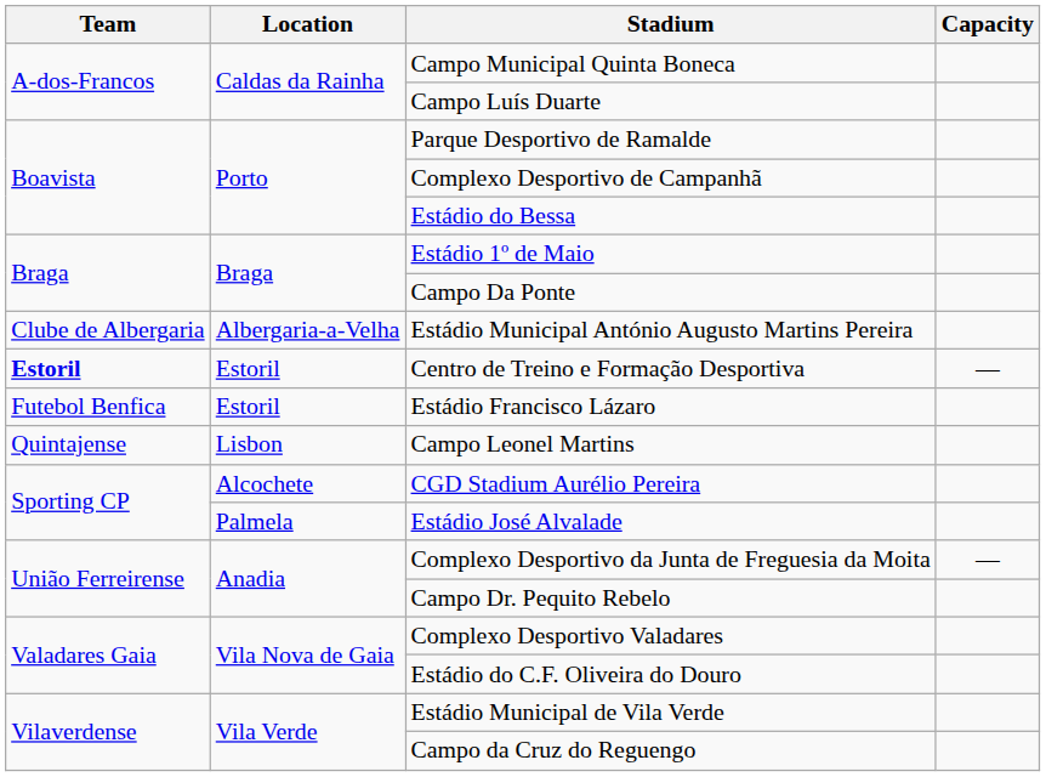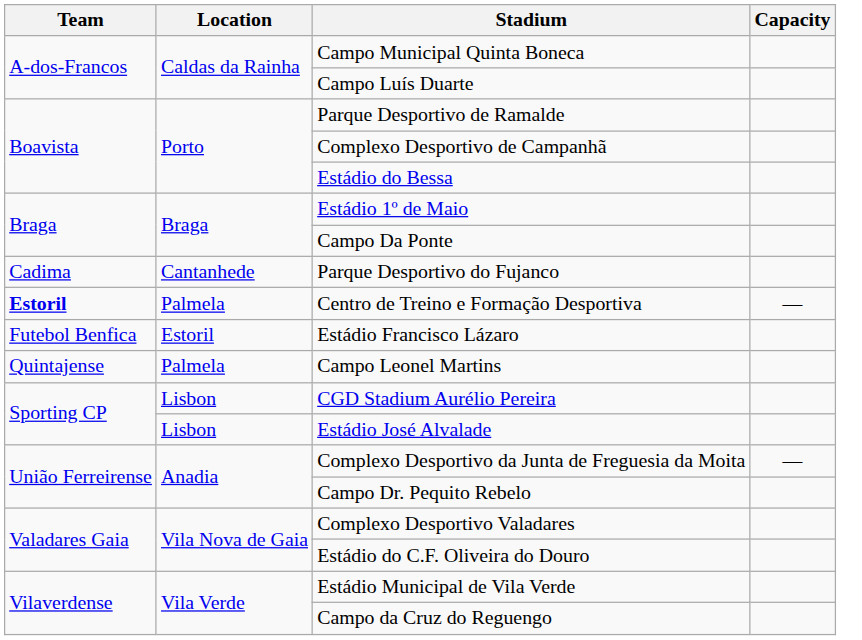 <table class="wikitable sortable">
 <tr>
 <th>Team</th>
 <th>Location</th>
 <th>Stadium</th>
 <th>Capacity</th>
 </tr>
 <tr>
 <td rowspan="2"><a href='#'>A-dos-Francos</a></td>
 <td rowspan="2"><a href='#'>Caldas da Rainha</a></td>
 <td>Campo Municipal Quinta Boneca</td>
 <td style="text-align:center"></td>
 </tr>
 <tr>
 <td>Campo Luís Duarte</td>
 <td style="text-align:center"></td>
 </tr>
 <tr>
 <td rowspan="3"><a href='#'>Boavista</a></td>
 <td rowspan="3"><a href='#'>Porto</a></td>
 <td>Parque Desportivo de Ramalde</td>
 <td style="text-align:center"></td>
 </tr>
 <tr>
 <td>Complexo Desportivo de Campanhã</td>
 <td style="text-align:center"></td>
 </tr>
 <tr>
 <td><a href='#'>Estádio do Bessa</a></td>
 <td style="text-align:center"></td>
 </tr>
 <tr>
 <td rowspan="2"><a href='#'>Braga</a></td>
 <td rowspan="2"><a href='#'>Braga</a></td>
 <td><a href='#'>Estádio 1º de Maio</a></td>
 <td style="text-align:center"></td>
 </tr>
 <tr>
 <td>Campo Da Ponte</td>
 <td style="text-align:center"></td>
 </tr>
 <tr>
-<td><a href='#'>Clube de Albergaria</a></td>
-<td><a href='#'>Albergaria-a-Velha</a></td>
-<td>Estádio Municipal António Augusto Martins Pereira</td>
+<td><a href='#'>Cadima</a></td>
+<td><a href='#'>Cantanhede</a></td>
+<td>Parque Desportivo do Fujanco</td>
 <td style="text-align:center"></td>
 </tr>
 <tr>
 <td><strong><a href='#'>Estoril</a></strong></td>
-<td><a href='#'>Estoril</a></td>
+<td><a href='#'>Palmela</a></td>
 <td>Centro de Treino e Formação Desportiva</td>
 <td style="text-align:center">—</td>
 </tr>
 <tr>
 <td><a href='#'>Futebol Benfica</a></td>
 <td><a href='#'>Estoril</a></td>
 <td>Estádio Francisco Lázaro</td>
 <td style="text-align:center"></td>
 </tr>
 <tr>
 <td><a href='#'>Quintajense</a></td>
-<td><a href='#'>Lisbon</a></td>
+<td><a href='#'>Palmela</a></td>
 <td>Campo Leonel Martins</td>
 <td style="text-align:center"></td>
 </tr>
 <tr>
 <td rowspan="2"><a href='#'>Sporting CP</a></td>
-<td><a href='#'>Alcochete</a></td>
+<td><a href='#'>Lisbon</a></td>
 <td><a href='#'>CGD Stadium Aurélio Pereira</a></td>
 <td style="text-align:center"></td>
 </tr>
 <tr>
-<td><a href='#'>Palmela</a></td>
+<td><a href='#'>Lisbon</a></td>
 <td><a href='#'>Estádio José Alvalade</a></td>
 <td style="text-align:center"></td>
 </tr>
 <tr>
 <td rowspan="2"><a href='#'>União Ferreirense</a></td>
 <td rowspan="2"><a href='#'>Anadia</a></td>
 <td>Complexo Desportivo da Junta de Freguesia da Moita</td>
 <td style="text-align:center">—</td>
 </tr>
 <tr>
 <td>Campo Dr. Pequito Rebelo</td>
 <td style="text-align:center"></td>
 </tr>
 <tr>
 <td rowspan="2"><a href='#'>Valadares Gaia</a></td>
 <td rowspan="2"><a href='#'>Vila Nova de Gaia</a></td>
 <td>Complexo Desportivo Valadares</td>
 <td style="text-align:center"></td>
 </tr>
 <tr>
 <td>Estádio do C.F. Oliveira do Douro</td>
 <td style="text-align:center"></td>
 </tr>
 <tr>
 <td rowspan="2"><a href='#'>Vilaverdense</a></td>
 <td rowspan="2"><a href='#'>Vila Verde</a></td>
 <td>Estádio Municipal de Vila Verde</td>
 <td style="text-align:center"></td>
 </tr>
 <tr>
 <td>Campo da Cruz do Reguengo</td>
 <td style="text-align:center"></td>
 </tr>
 </table>
